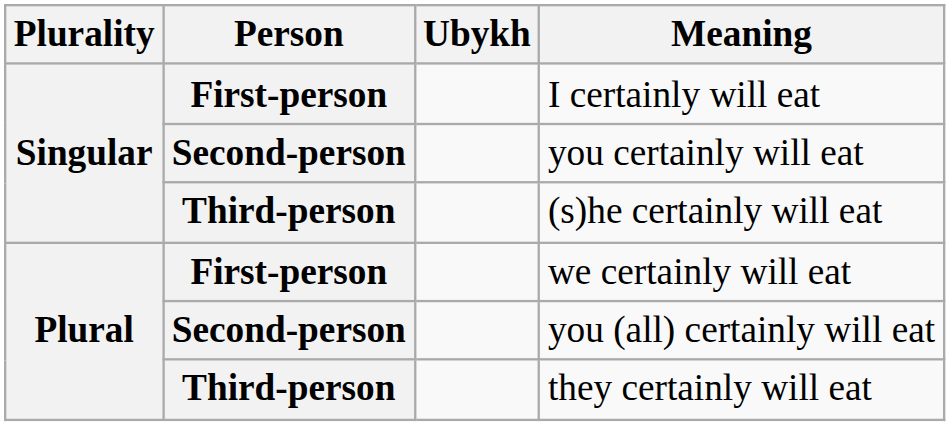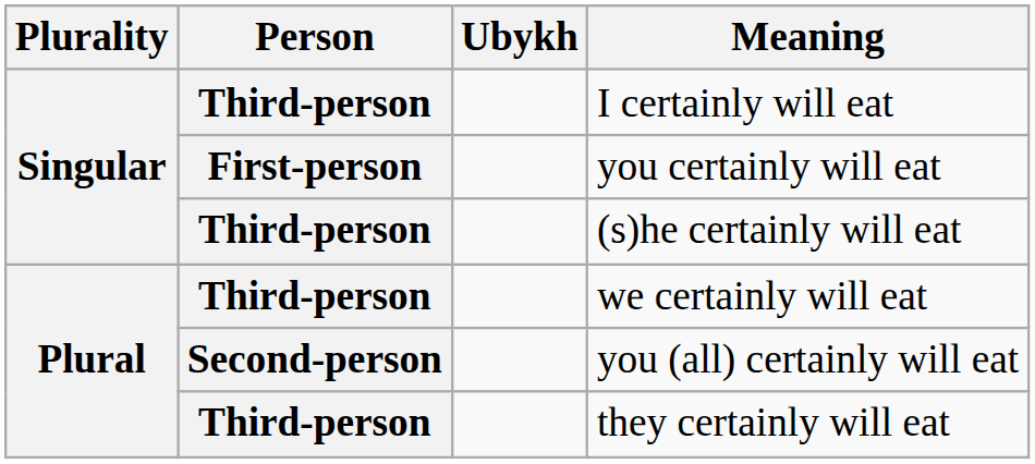 <table class="wikitable">
 <tr>
 <th>Plurality</th>
 <th>Person</th>
 <th>Ubykh</th>
 <th>Meaning</th>
 </tr>
 <tr>
 <th rowspan="3">Singular</th>
-<th>First-person</th>
+<th>Third-person</th>
 <td></td>
 <td>I certainly will eat</td>
 </tr>
 <tr>
-<th>Second-person</th>
+<th>First-person</th>
 <td></td>
 <td>you certainly will eat</td>
 </tr>
 <tr>
 <th>Third-person</th>
 <td></td>
 <td>(s)he certainly will eat</td>
 </tr>
 <tr>
 <th rowspan="3">Plural</th>
-<th>First-person</th>
+<th>Third-person</th>
 <td></td>
 <td>we certainly will eat</td>
 </tr>
 <tr>
 <th>Second-person</th>
 <td></td>
 <td>you (all) certainly will eat</td>
 </tr>
 <tr>
 <th>Third-person</th>
 <td></td>
 <td>they certainly will eat</td>
 </tr>
 </table>
